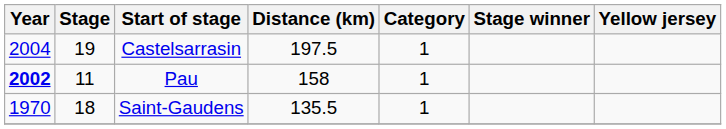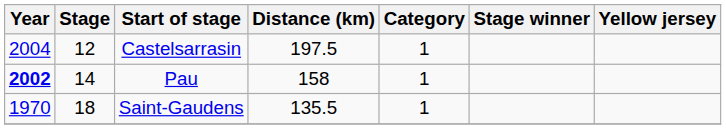 <table class="wikitable" style="text-align: center;">
 <tr>
 <th>Year</th>
 <th>Stage</th>
 <th>Start of stage</th>
 <th>Distance (km)</th>
 <th>Category</th>
 <th>Stage winner</th>
 <th>Yellow jersey</th>
 </tr>
 <tr>
 <td><a href='#'>2004</a></td>
-<td>19</td>
+<td>12</td>
 <td><a href='#'>Castelsarrasin</a></td>
 <td>197.5</td>
 <td>1</td>
 <td align=left></td>
 <td align=left></td>
 </tr>
 <tr>
 <td><strong><a href='#'>2002</a></strong></td>
-<td>11</td>
+<td>14</td>
 <td><a href='#'>Pau</a></td>
 <td>158</td>
 <td>1</td>
 <td align=left></td>
 <td align=left></td>
 </tr>
 <tr>
 <td><a href='#'>1970</a></td>
 <td>18</td>
 <td><a href='#'>Saint-Gaudens</a></td>
 <td>135.5</td>
 <td>1</td>
 <td align=left></td>
 <td align=left></td>
 </tr>
 <tr>
 </tr>
 </table>
